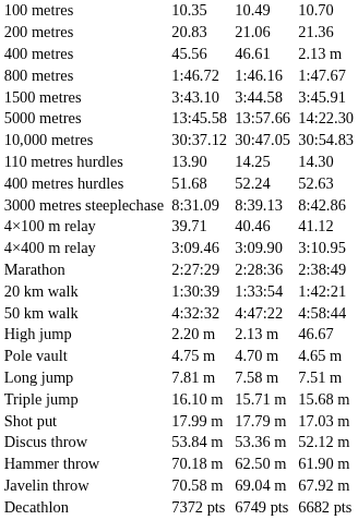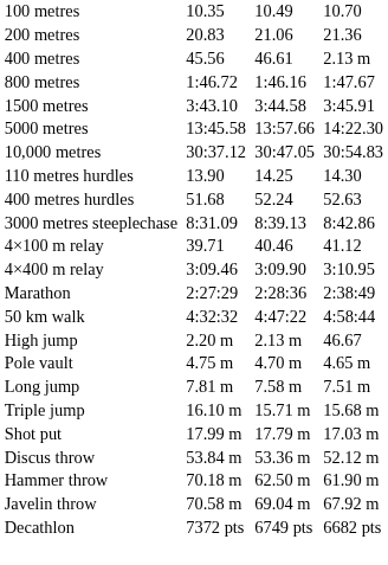 <table>
 <tr>
 <td>100 metres</td>
 <td></td>
 <td>10.35</td>
 <td></td>
 <td>10.49</td>
 <td></td>
 <td>10.70</td>
 </tr>
 <tr>
 <td>200 metres</td>
 <td></td>
 <td>20.83</td>
 <td></td>
 <td>21.06</td>
 <td></td>
 <td>21.36</td>
 </tr>
 <tr>
 <td>400 metres</td>
 <td></td>
 <td>45.56</td>
 <td></td>
 <td>46.61</td>
 <td></td>
 <td>2.13 m</td>
 </tr>
 <tr>
 <td>800 metres</td>
 <td></td>
 <td>1:46.72</td>
 <td></td>
 <td>1:46.16</td>
 <td></td>
 <td>1:47.67</td>
 </tr>
 <tr>
 <td>1500 metres</td>
 <td></td>
 <td>3:43.10</td>
 <td></td>
 <td>3:44.58</td>
 <td></td>
 <td>3:45.91</td>
 </tr>
 <tr>
 <td>5000 metres</td>
 <td></td>
 <td>13:45.58</td>
 <td></td>
 <td>13:57.66</td>
 <td></td>
 <td>14:22.30</td>
 </tr>
 <tr>
 <td>10,000 metres</td>
 <td></td>
 <td>30:37.12</td>
 <td></td>
 <td>30:47.05</td>
 <td></td>
 <td>30:54.83</td>
 </tr>
 <tr>
 <td>110 metres hurdles</td>
 <td></td>
 <td>13.90</td>
 <td></td>
 <td>14.25</td>
 <td></td>
 <td>14.30</td>
 </tr>
 <tr>
 <td>400 metres hurdles</td>
 <td></td>
 <td>51.68</td>
 <td></td>
 <td>52.24</td>
 <td></td>
 <td>52.63</td>
 </tr>
 <tr>
 <td>3000 metres steeplechase</td>
 <td></td>
 <td>8:31.09</td>
 <td></td>
 <td>8:39.13</td>
 <td></td>
 <td>8:42.86</td>
 </tr>
 <tr>
 <td>4×100 m relay</td>
 <td></td>
 <td>39.71</td>
 <td></td>
 <td>40.46</td>
 <td></td>
 <td>41.12</td>
 </tr>
 <tr>
 <td>4×400 m relay</td>
 <td></td>
 <td>3:09.46</td>
 <td></td>
 <td>3:09.90</td>
 <td></td>
 <td>3:10.95</td>
 </tr>
 <tr>
 <td>Marathon</td>
 <td></td>
 <td>2:27:29</td>
 <td></td>
 <td>2:28:36</td>
 <td></td>
 <td>2:38:49</td>
 </tr>
 <tr>
-<td>20 km walk</td>
-<td></td>
-<td>1:30:39</td>
-<td></td>
-<td>1:33:54</td>
-<td></td>
-<td>1:42:21</td>
-</tr>
-<tr>
 <td>50 km walk</td>
 <td></td>
 <td>4:32:32</td>
 <td></td>
 <td>4:47:22</td>
 <td></td>
 <td>4:58:44</td>
 </tr>
 <tr>
 <td>High jump</td>
 <td></td>
 <td>2.20 m</td>
 <td></td>
 <td>2.13 m</td>
 <td></td>
 <td>46.67</td>
 </tr>
 <tr>
 <td>Pole vault</td>
 <td></td>
 <td>4.75 m</td>
 <td></td>
 <td>4.70 m</td>
 <td></td>
 <td>4.65 m</td>
 </tr>
 <tr>
 <td>Long jump</td>
 <td></td>
 <td>7.81 m</td>
 <td></td>
 <td>7.58 m</td>
 <td></td>
 <td>7.51 m</td>
 </tr>
 <tr>
 <td>Triple jump</td>
 <td></td>
 <td>16.10 m</td>
 <td></td>
 <td>15.71 m</td>
 <td></td>
 <td>15.68 m</td>
 </tr>
 <tr>
 <td>Shot put</td>
 <td></td>
 <td>17.99 m</td>
 <td></td>
 <td>17.79 m</td>
 <td></td>
 <td>17.03 m</td>
 </tr>
 <tr>
 <td>Discus throw</td>
 <td></td>
 <td>53.84 m</td>
 <td></td>
 <td>53.36 m</td>
 <td></td>
 <td>52.12 m</td>
 </tr>
 <tr>
 <td>Hammer throw</td>
 <td></td>
 <td>70.18 m</td>
 <td></td>
 <td>62.50 m</td>
 <td></td>
 <td>61.90 m</td>
 </tr>
 <tr>
 <td>Javelin throw</td>
 <td></td>
 <td>70.58 m</td>
 <td></td>
 <td>69.04 m</td>
 <td></td>
 <td>67.92 m</td>
 </tr>
 <tr>
 <td>Decathlon</td>
 <td></td>
 <td>7372 pts</td>
 <td></td>
 <td>6749 pts</td>
 <td></td>
 <td>6682 pts</td>
 </tr>
 </table>
